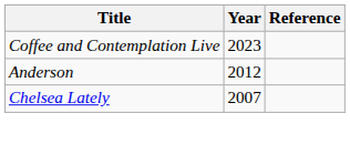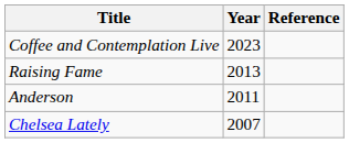 <table class="wikitable">
 <tr>
 <th>Title</th>
 <th>Year</th>
 <th>Reference</th>
 </tr>
 <tr>
 <td><em>Coffee and Contemplation Live</em></td>
 <td>2023</td>
 <td></td>
 </tr>
 <tr>
+<td><em>Raising Fame</em></td>
+<td>2013</td>
+<td></td>
+</tr>
+<tr>
 <td><em>Anderson</em></td>
-<td>2012</td>
+<td>2011</td>
 <td></td>
 </tr>
 <tr>
 <td><em><a href='#'>Chelsea Lately</a></em></td>
 <td>2007</td>
 <td></td>
 </tr>
 </table>
